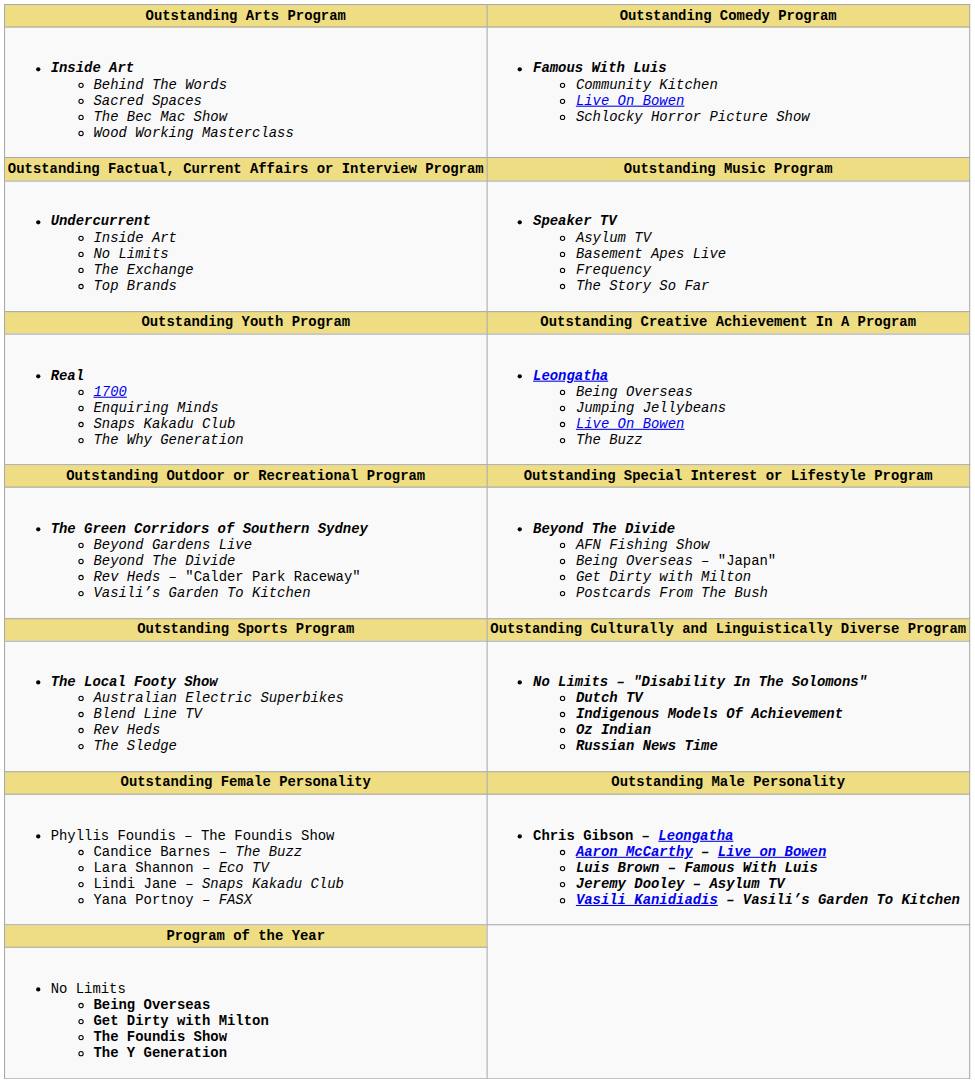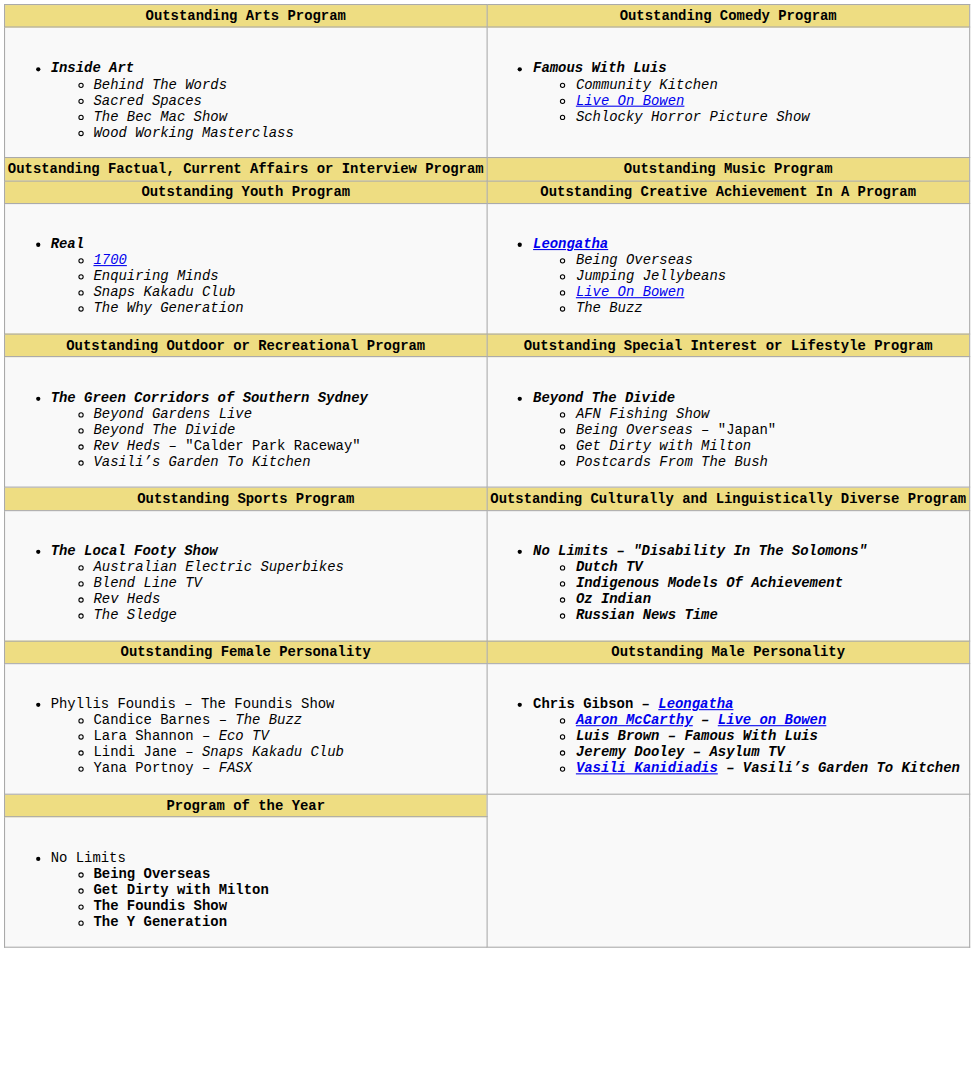 <table class=wikitable>
 <tr>
 <th style="width:50%; background:#EEDD82;">Outstanding Arts Program</th>
 <th style="width:50%; background:#EEDD82;">Outstanding Comedy Program</th>
 </tr>
 <tr>
 <td valign="top"><br><ul><li><strong><em>Inside Art</em></strong><ul><li><em>Behind The Words</em></li><li><em>Sacred Spaces</em></li><li><em>The Bec Mac Show</em></li><li><em>Wood Working Masterclass</em></li></ul></li></ul></td>
 <td valign="top"><br><ul><li><strong><em>Famous With Luis</em></strong><ul><li><em>Community Kitchen</em></li><li><em><a href='#'>Live On Bowen</a></em></li><li><em>Schlocky Horror Picture Show</em></li></ul></li></ul></td>
 </tr>
 <tr>
 <th style="width:50%; background:#EEDD82;">Outstanding Factual, Current Affairs or Interview Program</th>
 <th style="width:50%; background:#EEDD82;">Outstanding Music Program</th>
-</tr>
-<tr>
-<td valign="top"><br><ul><li><strong><em>Undercurrent</em></strong><ul><li><em>Inside Art</em></li><li><em>No Limits</em></li><li><em>The Exchange</em></li><li><em>Top Brands</em></li></ul></li></ul></td>
-<td valign="top"><br><ul><li><strong><em>Speaker TV</em></strong><ul><li><em>Asylum TV</em></li><li><em>Basement Apes Live</em></li><li><em>Frequency</em></li><li><em>The Story So Far</em></li></ul></li></ul></td>
 </tr>
 <tr>
 <th style="width:50%; background:#EEDD82;">Outstanding Youth Program</th>
 <th style="width:50%; background:#EEDD82;">Outstanding Creative Achievement In A Program</th>
 </tr>
 <tr>
 <td valign="top"><br><ul><li><strong><em>Real</em></strong><ul><li><em><a href='#'>1700</a></em></li><li><em>Enquiring Minds</em></li><li><em>Snaps Kakadu Club</em></li><li><em>The Why Generation</em></li></ul></li></ul></td>
 <td valign="top"><br><ul><li><strong><em><a href='#'>Leongatha</a></em></strong><ul><li><em>Being Overseas</em></li><li><em>Jumping Jellybeans</em></li><li><em><a href='#'>Live On Bowen</a></em></li><li><em>The Buzz</em></li></ul></li></ul></td>
 </tr>
 <tr>
 <th style="width:50%; background:#EEDD82;">Outstanding Outdoor or Recreational Program</th>
 <th style="width:50%; background:#EEDD82;">Outstanding Special Interest or Lifestyle Program</th>
 </tr>
 <tr>
 <td valign="top"><br><ul><li><strong><em>The Green Corridors of Southern Sydney</em></strong><ul><li><em>Beyond Gardens Live</em></li><li><em>Beyond The Divide</em></li><li><em>Rev Heds</em> – "Calder Park Raceway"</li><li><em>Vasili’s Garden To Kitchen</em></li></ul></li></ul></td>
 <td valign="top"><br><ul><li><strong><em>Beyond The Divide</em></strong><ul><li><em>AFN Fishing Show</em></li><li><em>Being Overseas</em> – "Japan"</li><li><em>Get Dirty with Milton</em></li><li><em>Postcards From The Bush</em></li></ul></li></ul></td>
 </tr>
 <tr>
 <th style="width:50%; background:#EEDD82;">Outstanding Sports Program</th>
 <th style="width:50%; background:#EEDD82;">Outstanding Culturally and Linguistically Diverse Program</th>
 </tr>
 <tr>
 <td valign="top"><br><ul><li><strong><em>The Local Footy Show</em></strong><ul><li><em>Australian Electric Superbikes</em></li><li><em>Blend Line TV</em></li><li><em>Rev Heds</em></li><li><em>The Sledge</em></li></ul></li></ul></td>
 <td valign="top"><br><ul><li><strong><em>No Limits<em> – "Disability In The Solomons"<strong><ul><li></em>Dutch TV<em></li><li></em>Indigenous Models Of Achievement<em></li><li></em>Oz Indian<em></li><li></em>Russian News Time<em></li></ul></li></ul></td>
 </tr>
 <tr>
 <th style="width:50%; background:#EEDD82;">Outstanding Female Personality</th>
 <th style="width:50%; background:#EEDD82;">Outstanding Male Personality</th>
 </tr>
 <tr>
 <td valign="top"><br><ul><li></strong>Phyllis Foundis – </em>The Foundis Show</em></strong><ul><li>Candice Barnes – <em>The Buzz</em></li><li>Lara Shannon – <em>Eco TV</em></li><li>Lindi Jane – <em>Snaps Kakadu Club</em></li><li>Yana Portnoy – <em>FASX</em></li></ul></li></ul></td>
 <td valign="top"><br><ul><li><strong>Chris Gibson – <em><a href='#'>Leongatha</a><strong><em><ul><li><a href='#'>Aaron McCarthy</a> – </em><a href='#'>Live on Bowen</a><em></li><li>Luis Brown – </em>Famous With Luis<em></li><li>Jeremy Dooley – </em>Asylum TV<em></li><li><a href='#'>Vasili Kanidiadis</a> – </em>Vasili’s Garden To Kitchen<em></li></ul></li></ul></td>
 </tr>
 <tr>
 <th style="width:50%; background:#EEDD82;">Program of the Year</th>
 </tr>
 <tr>
 <td valign="top"><br><ul><li></em></strong>No Limits<strong><em><ul><li></em>Being Overseas<em></li><li></em>Get Dirty with Milton<em></li><li></em>The Foundis Show<em></li><li></em>The Y Generation<em></li></ul></li></ul></td>
 </tr>
 </table>
